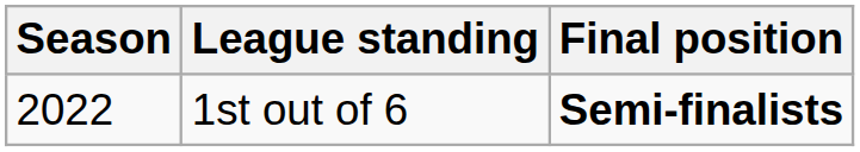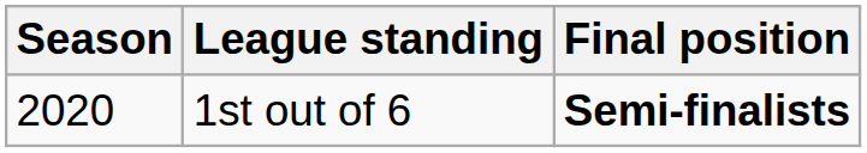 <table class="wikitable">
 <tr>
 <th>Season</th>
 <th>League standing</th>
 <th>Final position</th>
 </tr>
 <tr>
-<td>2022</td>
+<td>2020</td>
 <td>1st out of 6</td>
 <td><strong>Semi-finalists</strong></td>
 </tr>
 </table>
